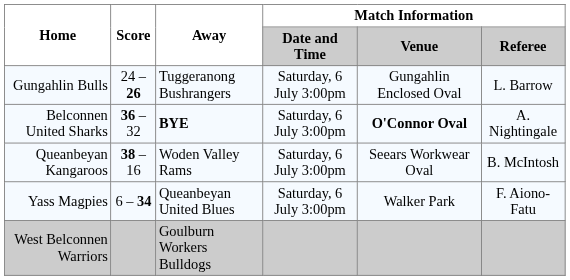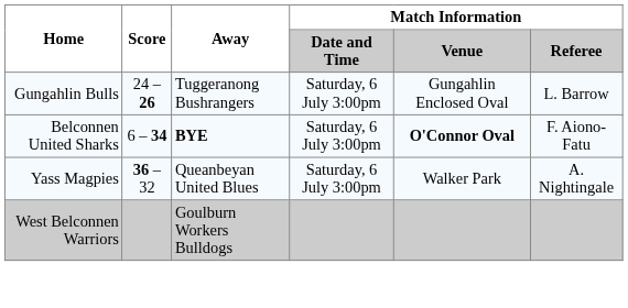 <table border="1" cellpadding="3" cellspacing="0" width="100%" style="border-collapse:collapse;  text-align:center;">
 <tr>
 <th rowspan="2" width="19%">Home</th>
 <th rowspan="2" width="8%">Score</th>
 <th rowspan="2" width="19%">Away</th>
 <th colspan="3">Match Information</th>
 </tr>
 <tr bgcolor="#CCCCCC">
 <th width="17%">Date and Time</th>
 <th width="22%">Venue</th>
 <th width="50%">Referee</th>
 </tr>
 <tr style="text-align:center; background:#f5faff;">
 <td align="right">Gungahlin Bulls </td>
 <td>24 – <strong>26</strong></td>
 <td align="left"> Tuggeranong Bushrangers</td>
 <td>Saturday, 6 July 3:00pm</td>
 <td>Gungahlin Enclosed Oval</td>
 <td>L. Barrow</td>
 </tr>
 <tr style="text-align:center; background:#f5faff;">
 <td align="right">Belconnen United Sharks </td>
-<td><strong>36</strong> – 32</td>
+<td>6 – <strong>34</strong></td>
 <td align="left"><strong>BYE</strong></td>
 <td>Saturday, 6 July 3:00pm</td>
 <td><strong>O'Connor Oval</strong></td>
-<td>A. Nightingale</td>
-</tr>
-<tr style="text-align:center; background:#f5faff;">
-<td align="right">Queanbeyan Kangaroos </td>
-<td><strong>38</strong> – 16</td>
-<td align="left"> Woden Valley Rams</td>
-<td>Saturday, 6 July 3:00pm</td>
-<td>Seears Workwear Oval</td>
-<td>B. McIntosh</td>
+<td>F. Aiono-Fatu</td>
 </tr>
 <tr style="text-align:center; background:#f5faff;">
 <td align="right">Yass Magpies </td>
-<td>6 – <strong>34</strong></td>
+<td><strong>36</strong> – 32</td>
 <td align="left"> Queanbeyan United Blues</td>
 <td>Saturday, 6 July 3:00pm</td>
 <td>Walker Park</td>
-<td>F. Aiono-Fatu</td>
+<td>A. Nightingale</td>
 </tr>
 <tr style="text-align:center; background:#CCCCCC;">
 <td align="right">West Belconnen Warriors </td>
 <td></td>
 <td align="left"><strong></strong> Goulburn Workers Bulldogs</td>
 <td></td>
 <td></td>
 <td></td>
 </tr>
 </table>
